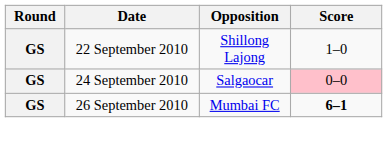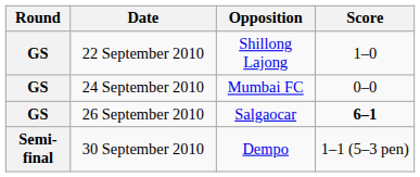 <table class="wikitable plainrowheaders" style="text-align:center;margin-left:1em;float:right;font-size:85%;">
 <tr>
 <th scope=col width="50">Round</th>
 <th scope=col width="120">Date</th>
 <th scope=col width="80">Opposition</th>
 <th scope=col width="80">Score</th>
 </tr>
 <tr>
 <th scope=row style="text-align:center">GS</th>
 <td>22 September 2010</td>
 <td><a href='#'>Shillong Lajong</a></td>
 <td>1–0</td>
 </tr>
 <tr>
 <th scope=row style="text-align:center">GS</th>
 <td>24 September 2010</td>
-<td><a href='#'>Salgaocar</a></td>
-<td style="background: pink;">0–0</td>
+<td><a href='#'>Mumbai FC</a></td>
+<td>0–0</td>
 </tr>
 <tr>
 <th scope=row style="text-align:center">GS</th>
 <td>26 September 2010</td>
-<td><a href='#'>Mumbai FC</a></td>
+<td><a href='#'>Salgaocar</a></td>
 <td><strong>6–1</strong></td>
 </tr>
+<tr>
+<th scope=row style="text-align:center">Semi-final</th>
+<td>30 September 2010</td>
+<td><a href='#'>Dempo</a></td>
+<td>1–1 (5–3 pen)</td>
+</tr>
 </table>
